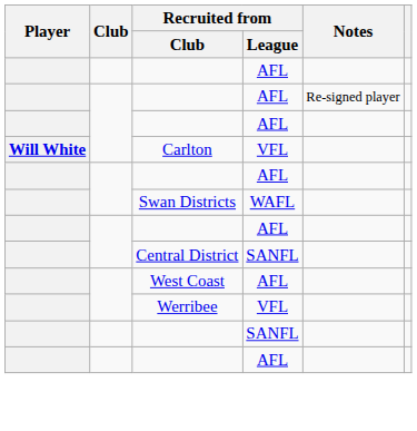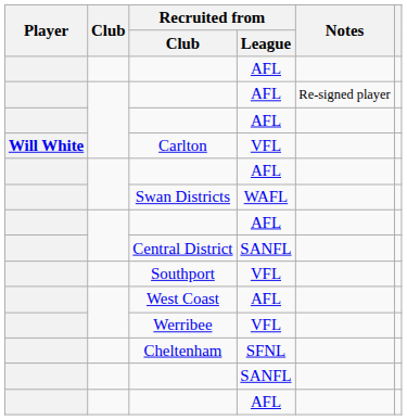 <table class="wikitable sortable plainrowheaders" style="text-align:center;">
 <tr>
 <th rowspan=2>Player</th>
 <th rowspan=2>Club</th>
 <th colspan=2>Recruited from</th>
 <th rowspan=2>Notes</th>
 <th rowspan=2 class="unsortable"></th>
 </tr>
 <tr>
 <th>Club</th>
 <th>League</th>
 </tr>
 <tr>
 <th scope="row"></th>
 <td></td>
 <td></td>
 <td><a href='#'>AFL</a></td>
 <td></td>
 <td></td>
 </tr>
 <tr>
 <th scope="row"></th>
 <td rowspan="3"></td>
 <td></td>
 <td><a href='#'>AFL</a></td>
 <td><small>Re-signed player</small></td>
 <td></td>
 </tr>
 <tr>
 <th scope="row"></th>
 <td></td>
 <td><a href='#'>AFL</a></td>
 <td></td>
 <td></td>
 </tr>
 <tr>
 <th scope="row"><a href='#'>Will White</a></th>
 <td><a href='#'>Carlton</a></td>
 <td><a href='#'>VFL</a></td>
 <td></td>
 <td></td>
 </tr>
 <tr>
 <th scope="row"></th>
 <td rowspan="2"></td>
 <td></td>
 <td><a href='#'>AFL</a></td>
 <td></td>
 <td></td>
 </tr>
 <tr>
 <th scope="row"></th>
 <td><a href='#'>Swan Districts</a></td>
 <td><a href='#'>WAFL</a></td>
 <td></td>
 <td></td>
 </tr>
 <tr>
 <th scope="row"></th>
 <td rowspan=2></td>
 <td></td>
 <td><a href='#'>AFL</a></td>
 <td></td>
 <td></td>
 </tr>
 <tr>
 <th scope="row"></th>
 <td><a href='#'>Central District</a></td>
 <td><a href='#'>SANFL</a></td>
 <td></td>
 <td></td>
 </tr>
 <tr>
 <th scope="row"></th>
+<td></td>
+<td><a href='#'>Southport</a></td>
+<td><a href='#'>VFL</a></td>
+<td></td>
+<td></td>
+</tr>
+<tr>
+<th scope="row"></th>
 <td rowspan="2"></td>
 <td><a href='#'>West Coast</a></td>
 <td><a href='#'>AFL</a></td>
 <td></td>
 <td></td>
 </tr>
 <tr>
 <th scope="row"></th>
 <td><a href='#'>Werribee</a></td>
 <td><a href='#'>VFL</a></td>
+<td></td>
+<td></td>
+</tr>
+<tr>
+<th scope="row"></th>
+<td></td>
+<td><a href='#'>Cheltenham</a></td>
+<td><a href='#'>SFNL</a></td>
 <td></td>
 <td></td>
 </tr>
 <tr>
 <th scope="row"></th>
 <td></td>
 <td></td>
 <td><a href='#'>SANFL</a></td>
 <td></td>
 <td></td>
 </tr>
 <tr>
 <th scope="row"></th>
 <td></td>
 <td></td>
 <td><a href='#'>AFL</a></td>
 <td></td>
 <td></td>
 </tr>
 </table>
